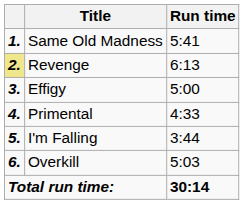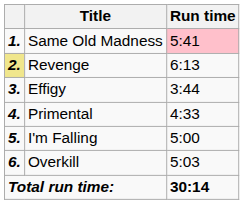 <table class="wikitable sortable">
 <tr>
 <th></th>
 <th>Title</th>
 <th>Run time</th>
 </tr>
 <tr>
 <td><strong><em>1.</em></strong></td>
 <td>Same Old Madness</td>
-<td>5:41</td>
+<td style="background: pink;">5:41</td>
 </tr>
 <tr>
 <td style="background: khaki;"><strong><em>2.</em></strong></td>
 <td>Revenge</td>
 <td>6:13</td>
 </tr>
 <tr>
 <td><strong><em>3.</em></strong></td>
 <td>Effigy</td>
-<td>5:00</td>
+<td>3:44</td>
 </tr>
 <tr>
 <td><strong><em>4.</em></strong></td>
 <td>Primental</td>
 <td>4:33</td>
 </tr>
 <tr>
 <td><strong><em>5.</em></strong></td>
 <td>I'm Falling</td>
-<td>3:44</td>
+<td>5:00</td>
 </tr>
 <tr>
 <td><strong><em>6.</em></strong></td>
 <td>Overkill</td>
 <td>5:03</td>
 </tr>
 <tr>
 <td colspan="2"><strong><em>Total run time:</em></strong></td>
 <td><strong>30:14</strong></td>
 </tr>
 </table>
